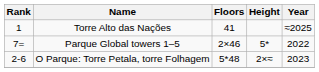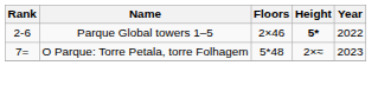 <table class="wikitable sortable" style="text-align:center;">
 <tr>
 <th>Rank</th>
 <th>Name</th>
 <th>Floors</th>
 <th>Height</th>
 <th>Year</th>
 </tr>
 <tr>
-<td>1</td>
-<td>Torre Alto das Nações</td>
-<td>41</td>
-<td></td>
-<td>≈2025</td>
+<td>2-6</td>
+<td>Parque Global towers 1–5</td>
+<td>2×46</td>
+<td><strong>5*</strong></td>
+<td>2022</td>
 </tr>
 <tr>
 <td>7=</td>
-<td>Parque Global towers 1–5</td>
-<td>2×46</td>
-<td>5*</td>
-<td>2022</td>
-</tr>
-<tr>
-<td>2-6</td>
 <td>O Parque: Torre Petala, torre Folhagem</td>
 <td>5*48</td>
 <td>2×≈</td>
 <td>2023</td>
 </tr>
 <tr>
 </tr>
 </table>
